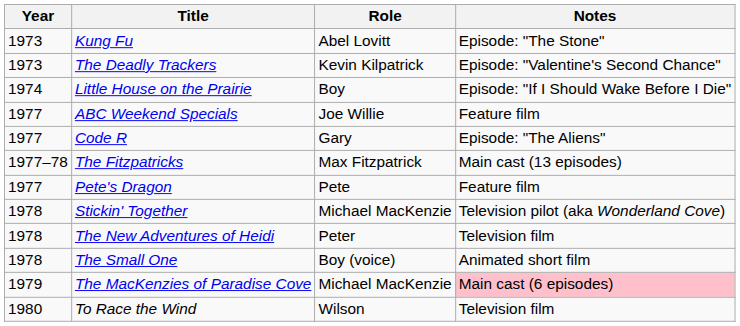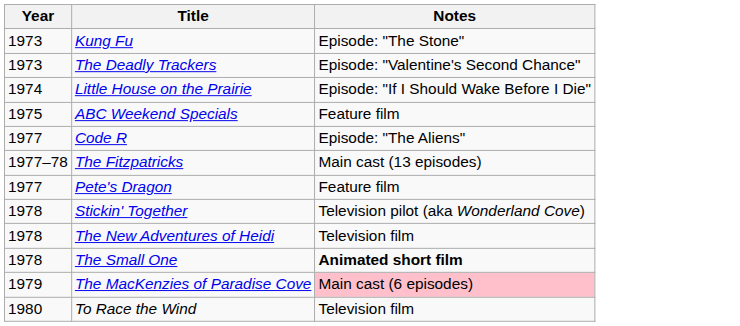 <table class="wikitable">
 <tr>
 <th>Year</th>
 <th>Title</th>
-<th>Role</th>
 <th>Notes</th>
 </tr>
 <tr>
 <td>1973</td>
 <td><em><a href='#'>Kung Fu</a></em></td>
-<td>Abel Lovitt</td>
 <td>Episode: "The Stone"</td>
 </tr>
 <tr>
 <td>1973</td>
 <td><em><a href='#'>The Deadly Trackers</a></em></td>
-<td>Kevin Kilpatrick</td>
 <td>Episode: "Valentine's Second Chance"</td>
 </tr>
 <tr>
 <td>1974</td>
 <td><em><a href='#'>Little House on the Prairie</a></em></td>
-<td>Boy</td>
 <td>Episode: "If I Should Wake Before I Die"</td>
 </tr>
 <tr>
-<td>1977</td>
+<td>1975</td>
 <td><em><a href='#'>ABC Weekend Specials</a></em></td>
-<td>Joe Willie</td>
 <td>Feature film</td>
 </tr>
 <tr>
 <td>1977</td>
 <td><em><a href='#'>Code R</a></em></td>
-<td>Gary</td>
 <td>Episode: "The Aliens"</td>
 </tr>
 <tr>
 <td>1977–78</td>
 <td><em><a href='#'>The Fitzpatricks</a></em></td>
-<td>Max Fitzpatrick</td>
 <td>Main cast (13 episodes)</td>
 </tr>
 <tr>
 <td>1977</td>
 <td><em><a href='#'>Pete's Dragon</a></em></td>
-<td>Pete</td>
 <td>Feature film</td>
 </tr>
 <tr>
 <td>1978</td>
 <td><em><a href='#'>Stickin' Together</a></em></td>
-<td>Michael MacKenzie</td>
 <td>Television pilot (aka <em>Wonderland Cove</em>)</td>
 </tr>
 <tr>
 <td>1978</td>
 <td><em><a href='#'>The New Adventures of Heidi</a></em></td>
-<td>Peter</td>
 <td>Television film</td>
 </tr>
 <tr>
 <td>1978</td>
 <td><em><a href='#'>The Small One</a></em></td>
-<td>Boy (voice)</td>
-<td>Animated short film</td>
+<td><strong>Animated short film</strong></td>
 </tr>
 <tr>
 <td>1979</td>
 <td><em><a href='#'>The MacKenzies of Paradise Cove</a></em></td>
-<td>Michael MacKenzie</td>
 <td style="background: pink;">Main cast (6 episodes)</td>
 </tr>
 <tr>
 <td>1980</td>
 <td><em>To Race the Wind</em></td>
-<td>Wilson</td>
 <td>Television film</td>
 </tr>
 </table>
